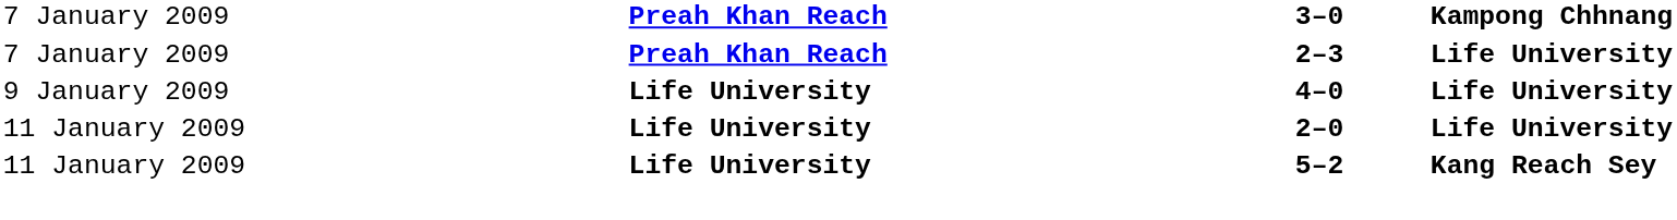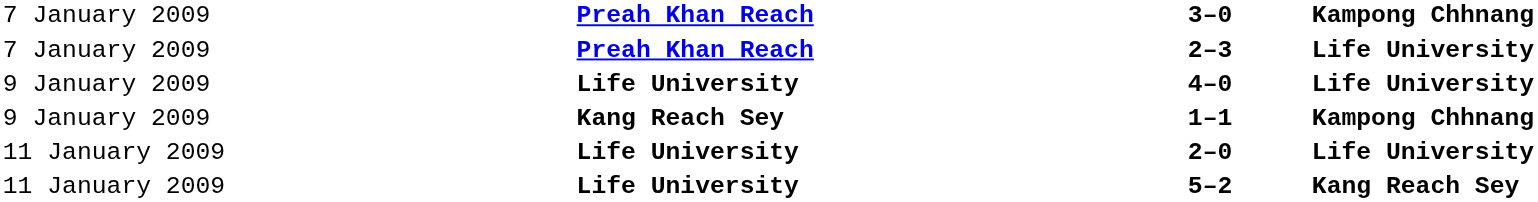 <table width=50% cellspacing=1>
 <tr>
 <th></th>
 <th></th>
 <th></th>
 </tr>
 <tr>
 <td>7 January 2009</td>
 <td align=left><strong><a href='#'>Preah Khan Reach</a></strong></td>
 <td align=left><strong>3–0</strong></td>
 <td><strong>Kampong Chhnang</strong></td>
 </tr>
 <tr>
 <td>7 January 2009</td>
 <td align=left><strong><a href='#'>Preah Khan Reach</a></strong></td>
 <td align=left><strong>2–3</strong></td>
 <td><strong>Life University</strong></td>
 </tr>
 <tr>
 <td>9 January 2009</td>
 <td align=left><strong>Life University</strong></td>
 <td align=left><strong>4–0</strong></td>
 <td><strong>Life University</strong></td>
 </tr>
 <tr>
+<td>9 January 2009</td>
+<td align=left><strong>Kang Reach Sey</strong></td>
+<td align=left><strong>1–1</strong></td>
+<td><strong>Kampong Chhnang</strong></td>
+</tr>
+<tr>
 <td>11 January 2009</td>
 <td align=left><strong>Life University</strong></td>
 <td align=left><strong>2–0</strong></td>
 <td><strong>Life University</strong></td>
 </tr>
 <tr>
 <td>11 January 2009</td>
 <td align=left><strong>Life University</strong></td>
 <td align=left><strong>5–2</strong></td>
 <td><strong>Kang Reach Sey</strong></td>
 </tr>
 </table>
